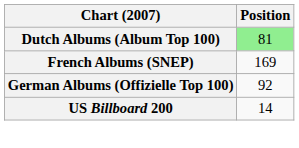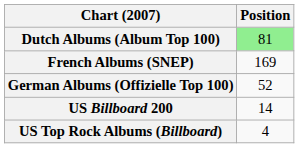 <table class="wikitable plainrowheaders sortable">
 <tr>
 <th scope="col">Chart (2007)</th>
 <th scope="col">Position</th>
 </tr>
 <tr>
 <th scope="row">Dutch Albums (Album Top 100)</th>
 <td align="center" style="background: lightgreen;">81</td>
 </tr>
 <tr>
 <th scope="row">French Albums (SNEP)</th>
 <td align="center">169</td>
 </tr>
 <tr>
 <th scope="row">German Albums (Offizielle Top 100)</th>
-<td align="center">92</td>
+<td align="center">52</td>
 </tr>
 <tr>
 <th scope="row">US <em>Billboard</em> 200</th>
 <td align="center">14</td>
 </tr>
+<tr>
+<th scope="row">US Top Rock Albums (<em>Billboard</em>)</th>
+<td align="center">4</td>
+</tr>
 </table>
